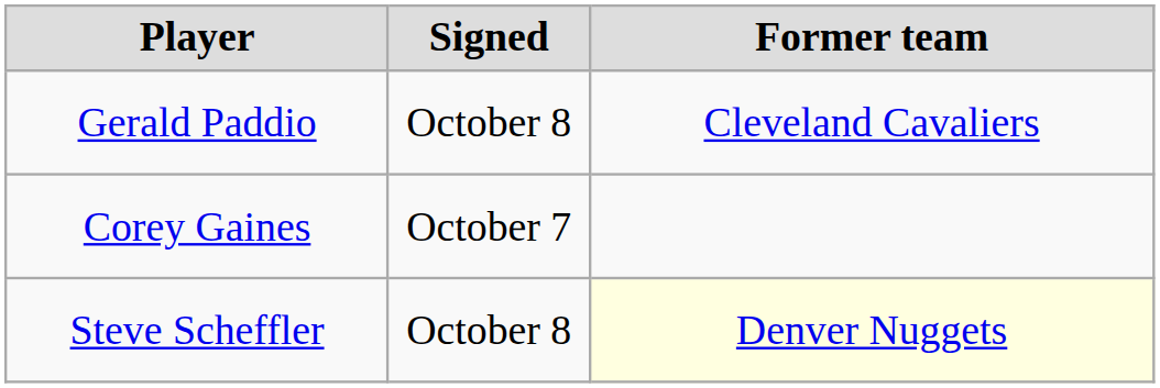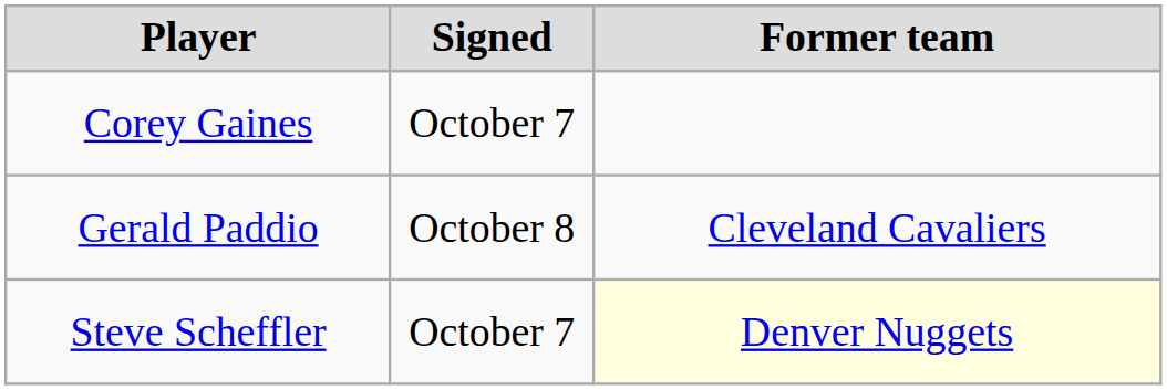 <table class="wikitable" style="text-align: center">
 <tr align="center" bgcolor="#dddddd">
 <td style="width:140px"><strong>Player</strong></td>
 <td style="width:70px"><strong>Signed</strong></td>
 <td style="width:210px"><strong>Former team</strong></td>
 </tr>
 <tr style="height:40px">
+<td><a href='#'>Corey Gaines</a></td>
+<td>October 7</td>
+<td></td>
+</tr>
+<tr style="height:40px">
 <td><a href='#'>Gerald Paddio</a></td>
 <td>October 8</td>
 <td><a href='#'>Cleveland Cavaliers</a></td>
 </tr>
 <tr style="height:40px">
-<td><a href='#'>Corey Gaines</a></td>
+<td><a href='#'>Steve Scheffler</a></td>
 <td>October 7</td>
-<td></td>
-</tr>
-<tr style="height:40px">
-<td><a href='#'>Steve Scheffler</a></td>
-<td>October 8</td>
 <td style="background: lightyellow;"><a href='#'>Denver Nuggets</a></td>
 </tr>
 </table>
